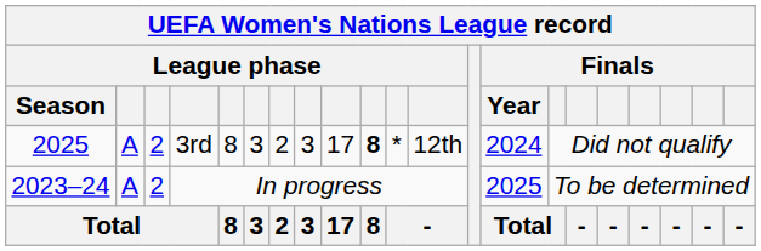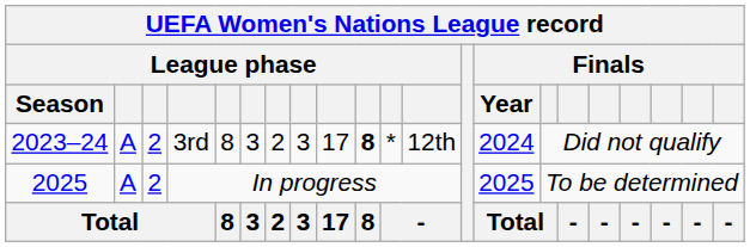 <table class="wikitable" style="text-align:center">
 <tr>
 <th colspan=22><a href='#'>UEFA Women's Nations League</a> record</th>
 </tr>
 <tr>
 <th colspan=12>League phase</th>
 <th rowspan=5></th>
 <th colspan=9>Finals</th>
 </tr>
 <tr>
 <th>Season</th>
 <th></th>
 <th></th>
 <th></th>
 <th></th>
 <th></th>
 <th></th>
 <th></th>
 <th></th>
 <th></th>
 <th></th>
 <th></th>
 <th>Year</th>
 <th></th>
 <th></th>
 <th></th>
 <th></th>
 <th></th>
 <th></th>
 <th></th>
 </tr>
 <tr>
-<td><a href='#'>2025</a></td>
+<td><a href='#'>2023–24</a></td>
 <td><a href='#'>A</a></td>
 <td><a href='#'>2</a></td>
 <td>3rd</td>
 <td>8</td>
 <td>3</td>
 <td>2</td>
 <td>3</td>
 <td>17</td>
 <td><strong>8</strong></td>
 <td>*</td>
 <td>12th</td>
 <td> <a href='#'>2024</a></td>
 <td colspan=8><em>Did not qualify</em></td>
 </tr>
 <tr>
-<td><a href='#'>2023–24</a></td>
+<td><a href='#'>2025</a></td>
 <td><a href='#'>A</a></td>
 <td><a href='#'>2</a></td>
 <td colspan=9><em>In progress</em></td>
 <td> <a href='#'>2025</a></td>
 <td colspan=7><em>To be determined</em></td>
 </tr>
 <tr>
 <th colspan=4>Total</th>
 <th>8</th>
 <th>3</th>
 <th>2</th>
 <th>3</th>
 <th>17</th>
 <th>8</th>
 <th colspan=2>-</th>
 <th colspan=2>Total</th>
 <th>-</th>
 <th>-</th>
 <th>-</th>
 <th>-</th>
 <th>-</th>
 <th>-</th>
 </tr>
 </table>
